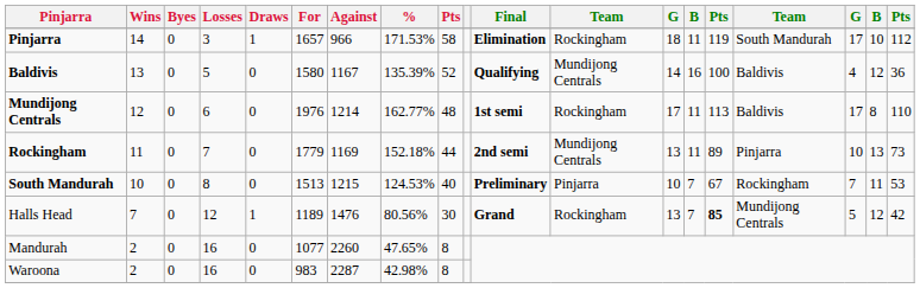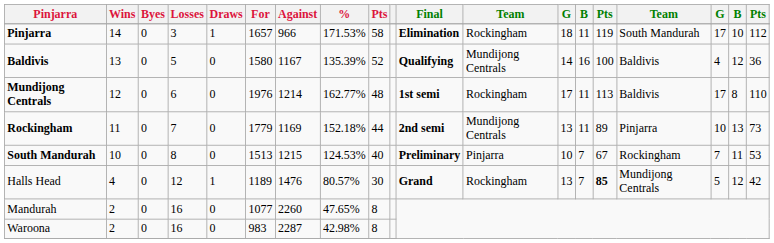 <table style="font-size: 85%; text-align: left;" class="wikitable">
 <tr>
 <th style="color:crimson">Pinjarra</th>
 <th style="color:crimson">Wins</th>
 <th style="color:crimson">Byes</th>
 <th style="color:crimson">Losses</th>
 <th style="color:crimson">Draws</th>
 <th style="color:crimson">For</th>
 <th style="color:crimson">Against</th>
 <th style="color:crimson">%</th>
 <th style="color:crimson">Pts</th>
 <th></th>
 <th style="color:green">Final</th>
 <th style="color:green">Team</th>
 <th style="color:green">G</th>
 <th style="color:green">B</th>
 <th style="color:green">Pts</th>
 <th style="color:green">Team</th>
 <th style="color:green">G</th>
 <th style="color:green">B</th>
 <th style="color:green">Pts</th>
 </tr>
 <tr>
 </tr>
 <tr>
 </tr>
 <tr>
 <td><strong>	Pinjarra	</strong></td>
 <td>14</td>
 <td>0</td>
 <td>3</td>
 <td>1</td>
 <td>1657</td>
 <td>966</td>
 <td>171.53%</td>
 <td>58</td>
 <td></td>
 <td><strong>Elimination</strong></td>
 <td>Rockingham</td>
 <td>18</td>
 <td>11</td>
 <td>119</td>
 <td>South Mandurah</td>
 <td>17</td>
 <td>10</td>
 <td>112</td>
 </tr>
 <tr>
 <td><strong>	Baldivis	</strong></td>
 <td>13</td>
 <td>0</td>
 <td>5</td>
 <td>0</td>
 <td>1580</td>
 <td>1167</td>
 <td>135.39%</td>
 <td>52</td>
 <td></td>
 <td><strong>Qualifying</strong></td>
 <td>Mundijong Centrals</td>
 <td>14</td>
 <td>16</td>
 <td>100</td>
 <td>Baldivis</td>
 <td>4</td>
 <td>12</td>
 <td>36</td>
 </tr>
 <tr>
 <td><strong>	Mundijong Centrals	</strong></td>
 <td>12</td>
 <td>0</td>
 <td>6</td>
 <td>0</td>
 <td>1976</td>
 <td>1214</td>
 <td>162.77%</td>
 <td>48</td>
 <td></td>
 <td><strong>1st semi</strong></td>
 <td>Rockingham</td>
 <td>17</td>
 <td>11</td>
 <td>113</td>
 <td>Baldivis</td>
 <td>17</td>
 <td>8</td>
 <td>110</td>
 </tr>
 <tr>
 <td><strong>	Rockingham	</strong></td>
 <td>11</td>
 <td>0</td>
 <td>7</td>
 <td>0</td>
 <td>1779</td>
 <td>1169</td>
 <td>152.18%</td>
 <td>44</td>
 <td></td>
 <td><strong>2nd semi</strong></td>
 <td>Mundijong Centrals</td>
 <td>13</td>
 <td>11</td>
 <td>89</td>
 <td>Pinjarra</td>
 <td>10</td>
 <td>13</td>
 <td>73</td>
 </tr>
 <tr>
 <td><strong>	South Mandurah	</strong></td>
 <td>10</td>
 <td>0</td>
 <td>8</td>
 <td>0</td>
 <td>1513</td>
 <td>1215</td>
 <td>124.53%</td>
 <td>40</td>
 <td></td>
 <td><strong>Preliminary</strong></td>
 <td>Pinjarra</td>
 <td>10</td>
 <td>7</td>
 <td>67</td>
 <td>Rockingham</td>
 <td>7</td>
 <td>11</td>
 <td>53</td>
 </tr>
 <tr>
 <td>Halls Head</td>
-<td>7</td>
+<td>4</td>
 <td>0</td>
 <td>12</td>
 <td>1</td>
 <td>1189</td>
 <td>1476</td>
-<td>80.56%</td>
+<td>80.57%</td>
 <td>30</td>
 <td></td>
 <td><strong>Grand</strong></td>
 <td>Rockingham</td>
 <td>13</td>
 <td>7</td>
 <td><strong>85</strong></td>
 <td>Mundijong Centrals</td>
 <td>5</td>
 <td>12</td>
 <td>42</td>
 </tr>
 <tr>
 <td>Mandurah</td>
 <td>2</td>
 <td>0</td>
 <td>16</td>
 <td>0</td>
 <td>1077</td>
 <td>2260</td>
 <td>47.65%</td>
 <td>8</td>
 <td></td>
 </tr>
 <tr>
 <td>Waroona</td>
 <td>2</td>
 <td>0</td>
 <td>16</td>
 <td>0</td>
 <td>983</td>
 <td>2287</td>
 <td>42.98%</td>
 <td>8</td>
 <td></td>
 </tr>
 <tr>
 </tr>
 </table>
